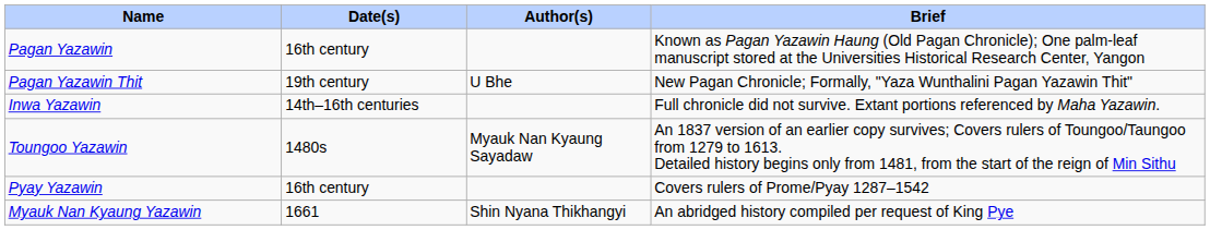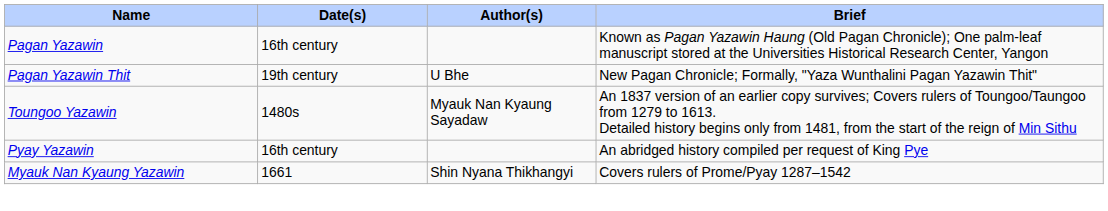 <table width=100% class="wikitable sortable" border="1">
 <tr>
 <th style="background-color:#B9D1FF" width=15%>Name</th>
 <th style="background-color:#B9D1FF" width=10%>Date(s)</th>
 <th style="background-color:#B9D1FF" width=10%>Author(s)</th>
 <th style="background-color:#B9D1FF" width=30%>Brief</th>
 </tr>
 <tr>
 <td><em><a href='#'>Pagan Yazawin</a></em></td>
 <td>16th century</td>
 <td></td>
 <td>Known as <em>Pagan Yazawin Haung</em> (Old Pagan Chronicle); One palm-leaf manuscript stored at the Universities Historical Research Center, Yangon</td>
 </tr>
 <tr>
 <td><em><a href='#'>Pagan Yazawin Thit</a></em></td>
 <td>19th century</td>
 <td>U Bhe</td>
 <td>New Pagan Chronicle; Formally, "Yaza Wunthalini Pagan Yazawin Thit"</td>
 </tr>
 <tr>
-<td><em><a href='#'>Inwa Yazawin</a></em></td>
-<td>14th–16th centuries</td>
-<td></td>
-<td>Full chronicle did not survive. Extant portions referenced by <em>Maha Yazawin</em>.</td>
-</tr>
-<tr>
 <td><em><a href='#'>Toungoo Yazawin</a></em></td>
 <td> 1480s</td>
 <td>Myauk Nan Kyaung Sayadaw</td>
 <td>An 1837 version of an earlier copy survives; Covers rulers of Toungoo/Taungoo from 1279 to 1613. <br> Detailed history begins only from 1481, from the start of the reign of <a href='#'>Min Sithu</a></td>
 </tr>
 <tr>
 <td><em><a href='#'>Pyay Yazawin</a></em></td>
 <td> 16th century</td>
 <td></td>
-<td>Covers rulers of Prome/Pyay 1287–1542</td>
+<td>An abridged history compiled per request of King <a href='#'>Pye</a></td>
 </tr>
 <tr>
 <td><em><a href='#'>Myauk Nan Kyaung Yazawin</a></em></td>
 <td>1661</td>
 <td>Shin Nyana Thikhangyi</td>
-<td>An abridged history compiled per request of King <a href='#'>Pye</a></td>
+<td>Covers rulers of Prome/Pyay 1287–1542</td>
 </tr>
 </table>
